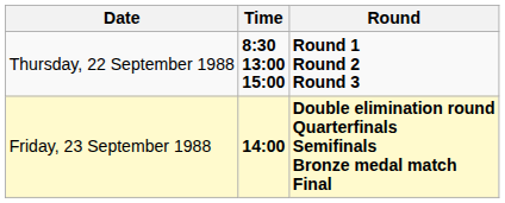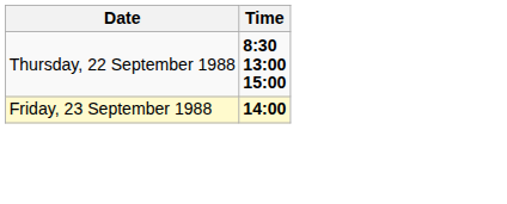 <table class="wikitable">
 <tr>
 <th>Date</th>
 <th>Time</th>
-<th>Round</th>
 </tr>
 <tr>
 <td>Thursday, 22 September 1988</td>
 <td><strong>8:30</strong><br><strong>13:00</strong><br><strong>15:00</strong></td>
-<td><strong>Round 1</strong><br><strong>Round 2</strong><br><strong>Round 3</strong></td>
 </tr>
 <tr style=background:lemonchiffon>
 <td>Friday, 23 September 1988</td>
 <td><strong>14:00</strong></td>
-<td><strong>Double elimination round</strong><br><strong>Quarterfinals</strong><br><strong>Semifinals</strong><br><strong>Bronze medal match</strong><br><strong>Final</strong></td>
 </tr>
 </table>
